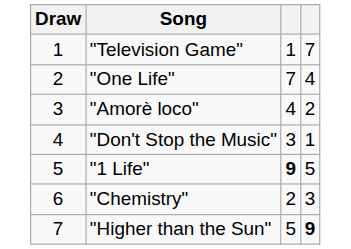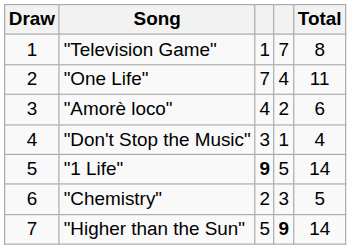 <table class="wikitable plainrowheaders" style="margin: 1em auto 1em auto; text-align:center;">
 <tr>
 <th>Draw</th>
 <th>Song</th>
 <th></th>
 <th></th>
+<th>Total</th>
 </tr>
 <tr>
 <td>1</td>
 <td align="left">"Television Game"</td>
 <td>1</td>
 <td>7</td>
+<td>8</td>
 </tr>
 <tr>
 <td>2</td>
 <td align="left">"One Life"</td>
 <td>7</td>
 <td>4</td>
+<td>11</td>
 </tr>
 <tr>
 <td>3</td>
 <td align="left">"Amorè loco"</td>
 <td>4</td>
 <td>2</td>
+<td>6</td>
 </tr>
 <tr>
 <td>4</td>
 <td align="left">"Don't Stop the Music"</td>
 <td>3</td>
 <td>1</td>
+<td>4</td>
 </tr>
 <tr>
 <td>5</td>
 <td align="left">"1 Life"</td>
 <td><strong>9</strong></td>
 <td>5</td>
+<td>14</td>
 </tr>
 <tr>
 <td>6</td>
 <td align="left">"Chemistry"</td>
 <td>2</td>
 <td>3</td>
+<td>5</td>
 </tr>
 <tr>
 <td>7</td>
 <td align="left">"Higher than the Sun"</td>
 <td>5</td>
 <td><strong>9</strong></td>
+<td>14</td>
 </tr>
 </table>
